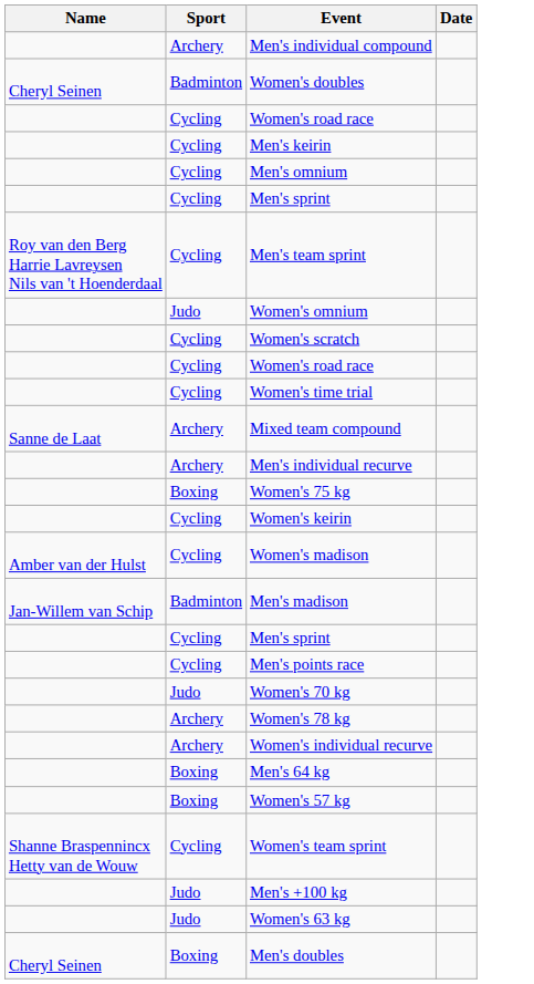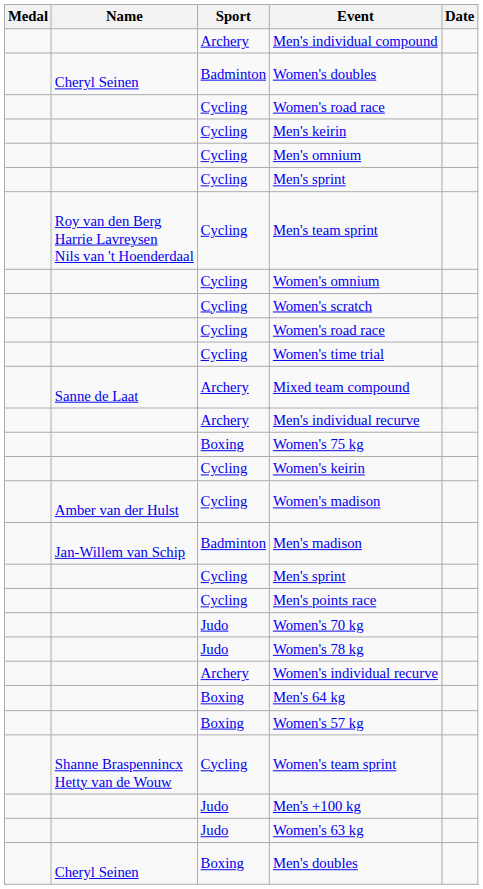 <table class="wikitable sortable" style="font-size: 95%;">
 <tr>
+<th>Medal</th>
 <th>Name</th>
 <th>Sport</th>
 <th>Event</th>
 <th>Date</th>
 </tr>
 <tr>
 <td></td>
+<td></td>
 <td><a href='#'>Archery</a></td>
 <td><a href='#'>Men's individual compound</a></td>
 <td></td>
 </tr>
 <tr>
+<td></td>
 <td><br><a href='#'>Cheryl Seinen</a></td>
 <td><a href='#'>Badminton</a></td>
 <td><a href='#'>Women's doubles</a></td>
 <td></td>
 </tr>
 <tr>
 <td></td>
+<td></td>
 <td><a href='#'>Cycling</a></td>
 <td><a href='#'>Women's road race</a></td>
 <td></td>
 </tr>
 <tr>
+<td></td>
 <td></td>
 <td><a href='#'>Cycling</a></td>
 <td><a href='#'>Men's keirin</a></td>
 <td></td>
 </tr>
 <tr>
 <td></td>
+<td></td>
 <td><a href='#'>Cycling</a></td>
 <td><a href='#'>Men's omnium</a></td>
 <td></td>
 </tr>
 <tr>
 <td></td>
+<td></td>
 <td><a href='#'>Cycling</a></td>
 <td><a href='#'>Men's sprint</a></td>
 <td></td>
 </tr>
 <tr>
+<td></td>
 <td><br><a href='#'>Roy van den Berg</a><br><a href='#'>Harrie Lavreysen</a><br><a href='#'>Nils van 't Hoenderdaal</a></td>
 <td><a href='#'>Cycling</a></td>
 <td><a href='#'>Men's team sprint</a></td>
 <td></td>
 </tr>
 <tr>
 <td></td>
-<td><a href='#'>Judo</a></td>
+<td></td>
+<td><a href='#'>Cycling</a></td>
 <td><a href='#'>Women's omnium</a></td>
 <td></td>
 </tr>
 <tr>
+<td></td>
 <td></td>
 <td><a href='#'>Cycling</a></td>
 <td><a href='#'>Women's scratch</a></td>
 <td></td>
 </tr>
 <tr>
 <td></td>
+<td></td>
 <td><a href='#'>Cycling</a></td>
 <td><a href='#'>Women's road race</a></td>
 <td></td>
 </tr>
 <tr>
 <td></td>
+<td></td>
 <td><a href='#'>Cycling</a></td>
 <td><a href='#'>Women's time trial</a></td>
 <td></td>
 </tr>
 <tr>
+<td></td>
 <td><br><a href='#'>Sanne de Laat</a></td>
 <td><a href='#'>Archery</a></td>
 <td><a href='#'>Mixed team compound</a></td>
 <td></td>
 </tr>
 <tr>
 <td></td>
+<td></td>
 <td><a href='#'>Archery</a></td>
 <td><a href='#'>Men's individual recurve</a></td>
 <td></td>
 </tr>
 <tr>
+<td></td>
 <td></td>
 <td><a href='#'>Boxing</a></td>
 <td><a href='#'>Women's 75 kg</a></td>
 <td></td>
 </tr>
 <tr>
 <td></td>
+<td></td>
 <td><a href='#'>Cycling</a></td>
 <td><a href='#'>Women's keirin</a></td>
 <td></td>
 </tr>
 <tr>
+<td></td>
 <td><br><a href='#'>Amber van der Hulst</a></td>
 <td><a href='#'>Cycling</a></td>
 <td><a href='#'>Women's madison</a></td>
 <td></td>
 </tr>
 <tr>
+<td></td>
 <td><br><a href='#'>Jan-Willem van Schip</a></td>
 <td><a href='#'>Badminton</a></td>
 <td><a href='#'>Men's madison</a></td>
 <td></td>
 </tr>
 <tr>
 <td></td>
+<td></td>
 <td><a href='#'>Cycling</a></td>
 <td><a href='#'>Men's sprint</a></td>
 <td></td>
 </tr>
 <tr>
+<td></td>
 <td></td>
 <td><a href='#'>Cycling</a></td>
 <td><a href='#'>Men's points race</a></td>
 <td></td>
 </tr>
 <tr>
 <td></td>
+<td></td>
 <td><a href='#'>Judo</a></td>
 <td><a href='#'>Women's 70 kg</a></td>
 <td></td>
 </tr>
 <tr>
 <td></td>
-<td><a href='#'>Archery</a></td>
+<td></td>
+<td><a href='#'>Judo</a></td>
 <td><a href='#'>Women's 78 kg</a></td>
 <td></td>
 </tr>
 <tr>
+<td></td>
 <td></td>
 <td><a href='#'>Archery</a></td>
 <td><a href='#'>Women's individual recurve</a></td>
 <td></td>
 </tr>
 <tr>
 <td></td>
+<td></td>
 <td><a href='#'>Boxing</a></td>
 <td><a href='#'>Men's 64 kg</a></td>
 <td></td>
 </tr>
 <tr>
 <td></td>
+<td></td>
 <td><a href='#'>Boxing</a></td>
 <td><a href='#'>Women's 57 kg</a></td>
 <td></td>
 </tr>
 <tr>
+<td></td>
 <td><br><a href='#'>Shanne Braspennincx</a><br><a href='#'>Hetty van de Wouw</a></td>
 <td><a href='#'>Cycling</a></td>
 <td><a href='#'>Women's team sprint</a></td>
 <td></td>
 </tr>
 <tr>
 <td></td>
+<td></td>
 <td><a href='#'>Judo</a></td>
 <td><a href='#'>Men's +100 kg</a></td>
 <td></td>
 </tr>
 <tr>
 <td></td>
+<td></td>
 <td><a href='#'>Judo</a></td>
 <td><a href='#'>Women's 63 kg</a></td>
 <td></td>
 </tr>
 <tr>
+<td></td>
 <td><br><a href='#'>Cheryl Seinen</a></td>
 <td><a href='#'>Boxing</a></td>
 <td><a href='#'>Men's doubles</a></td>
 <td></td>
 </tr>
 </table>
